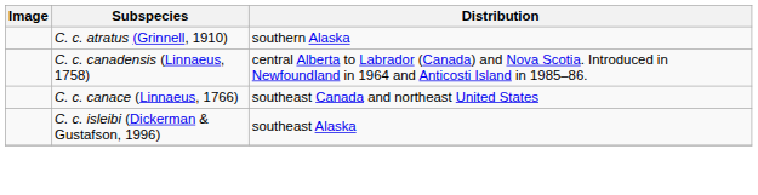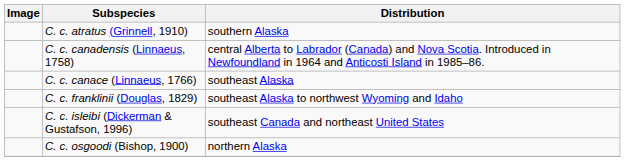 <table class="wikitable ">
 <tr>
 <th>Image</th>
 <th>Subspecies</th>
 <th>Distribution</th>
 </tr>
 <tr>
 <td></td>
 <td><em>C. c. atratus</em> <a href='#'>(Grinnell</a>, 1910)</td>
 <td>southern <a href='#'>Alaska</a></td>
 </tr>
 <tr>
 <td></td>
 <td><em>C. c. canadensis</em> (<a href='#'>Linnaeus</a>, 1758)</td>
 <td>central <a href='#'>Alberta</a> to <a href='#'>Labrador</a> (<a href='#'>Canada</a>) and <a href='#'>Nova Scotia</a>. Introduced in <a href='#'>Newfoundland</a> in 1964 and <a href='#'>Anticosti Island</a> in 1985–86.</td>
 </tr>
 <tr>
 <td></td>
 <td><em>C. c. canace</em> (<a href='#'>Linnaeus</a>, 1766)</td>
+<td>southeast <a href='#'>Alaska</a></td>
+</tr>
+<tr>
+<td></td>
+<td><em>C. c. franklinii</em> (<a href='#'>Douglas</a>, 1829)</td>
+<td>southeast <a href='#'>Alaska</a> to northwest <a href='#'>Wyoming</a> and <a href='#'>Idaho</a></td>
+</tr>
+<tr>
+<td></td>
+<td><em>C. c. isleibi</em> (<a href='#'>Dickerman</a> & Gustafson, 1996)</td>
 <td>southeast <a href='#'>Canada</a> and northeast <a href='#'>United States</a></td>
 </tr>
 <tr>
 <td></td>
-<td><em>C. c. isleibi</em> (<a href='#'>Dickerman</a> & Gustafson, 1996)</td>
-<td>southeast <a href='#'>Alaska</a></td>
+<td><em>C. c. osgoodi</em> (Bishop, 1900)</td>
+<td>northern <a href='#'>Alaska</a></td>
 </tr>
 <tr>
 </tr>
 </table>
